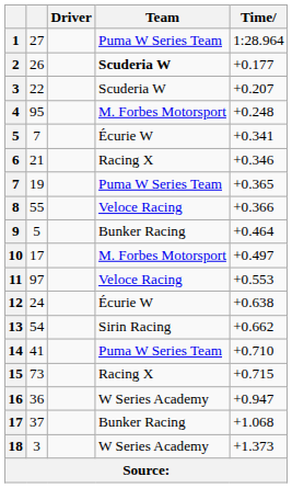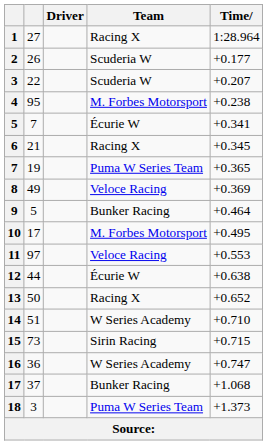 <table class="wikitable" style="font-size:85%">
 <tr>
 <th scope="col"></th>
 <th scope="col"></th>
 <th scope="col">Driver</th>
 <th scope="col">Team</th>
 <th scope="col">Time/</th>
 </tr>
 <tr>
 <th scope="row">1</th>
 <td align="center">27</td>
 <td></td>
-<td><a href='#'>Puma W Series Team</a></td>
+<td>Racing X</td>
 <td>1:28.964</td>
 </tr>
 <tr>
 <th scope="row">2</th>
 <td align="center">26</td>
 <td></td>
-<td><strong>Scuderia W</strong></td>
+<td>Scuderia W</td>
 <td>+0.177</td>
 </tr>
 <tr>
 <th scope="row">3</th>
 <td align="center">22</td>
 <td></td>
 <td>Scuderia W</td>
 <td>+0.207</td>
 </tr>
 <tr>
 <th scope="row">4</th>
 <td align="center">95</td>
 <td></td>
 <td><a href='#'>M. Forbes Motorsport</a></td>
-<td>+0.248</td>
+<td>+0.238</td>
 </tr>
 <tr>
 <th scope="row">5</th>
 <td align="center">7</td>
 <td></td>
 <td>Écurie W</td>
 <td>+0.341</td>
 </tr>
 <tr>
 <th scope="row">6</th>
 <td align="center">21</td>
 <td></td>
 <td>Racing X</td>
-<td>+0.346</td>
+<td>+0.345</td>
 </tr>
 <tr>
 <th scope="row">7</th>
 <td align="center">19</td>
 <td></td>
 <td><a href='#'>Puma W Series Team</a></td>
 <td>+0.365</td>
 </tr>
 <tr>
 <th scope="row">8</th>
-<td align="center">55</td>
+<td align="center">49</td>
 <td></td>
 <td><a href='#'>Veloce Racing</a></td>
-<td>+0.366</td>
+<td>+0.369</td>
 </tr>
 <tr>
 <th scope="row">9</th>
 <td align="center">5</td>
 <td></td>
 <td>Bunker Racing</td>
 <td>+0.464</td>
 </tr>
 <tr>
 <th scope="row">10</th>
 <td align="center">17</td>
 <td></td>
 <td><a href='#'>M. Forbes Motorsport</a></td>
-<td>+0.497</td>
+<td>+0.495</td>
 </tr>
 <tr>
 <th scope="row">11</th>
 <td align="center">97</td>
 <td></td>
 <td><a href='#'>Veloce Racing</a></td>
 <td>+0.553</td>
 </tr>
 <tr>
 <th scope="row">12</th>
-<td align="center">24</td>
+<td align="center">44</td>
 <td></td>
 <td>Écurie W</td>
 <td>+0.638</td>
 </tr>
 <tr>
 <th scope="row">13</th>
-<td align="center">54</td>
+<td align="center">50</td>
 <td></td>
-<td>Sirin Racing</td>
-<td>+0.662</td>
+<td>Racing X</td>
+<td>+0.652</td>
 </tr>
 <tr>
 <th scope="row">14</th>
-<td align="center">41</td>
+<td align="center">51</td>
 <td></td>
-<td><a href='#'>Puma W Series Team</a></td>
+<td>W Series Academy</td>
 <td>+0.710</td>
 </tr>
 <tr>
 <th scope="row">15</th>
 <td align="center">73</td>
 <td></td>
-<td>Racing X</td>
+<td>Sirin Racing</td>
 <td>+0.715</td>
 </tr>
 <tr>
 <th scope="row">16</th>
 <td align="center">36</td>
 <td></td>
 <td>W Series Academy</td>
-<td>+0.947</td>
+<td>+0.747</td>
 </tr>
 <tr>
 <th scope="row">17</th>
 <td align="center">37</td>
 <td></td>
 <td>Bunker Racing</td>
 <td>+1.068</td>
 </tr>
 <tr>
 <th scope="row">18</th>
 <td align="center">3</td>
 <td></td>
-<td>W Series Academy</td>
+<td><a href='#'>Puma W Series Team</a></td>
 <td>+1.373</td>
 </tr>
 <tr>
 <th colspan=5>Source:</th>
 </tr>
 </table>
